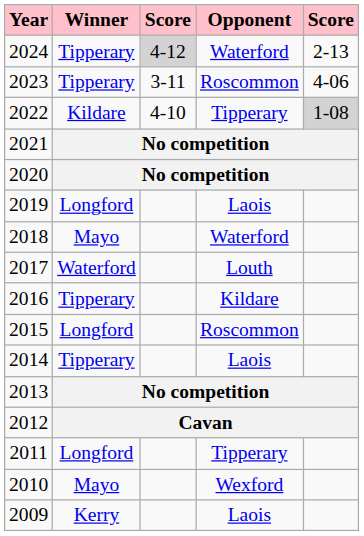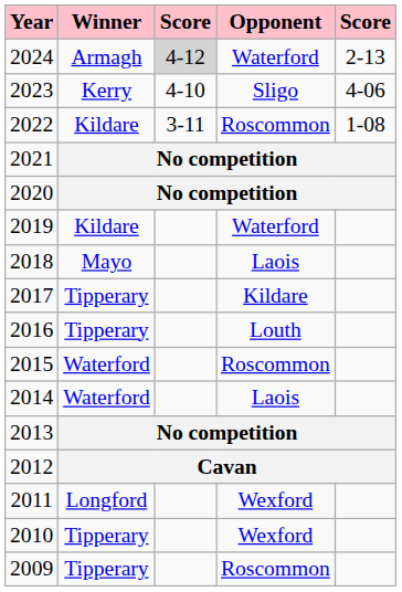 <table class="wikitable" style="text-align:center;">
 <tr>
 <th style="background:pink;"><strong>Year</strong></th>
 <th style="background:pink;"><strong>Winner</strong></th>
 <th style="background:pink;"><strong>Score</strong></th>
 <th style="background:pink;"><strong>Opponent</strong></th>
 <th style="background:pink;"><strong>Score</strong></th>
 </tr>
 <tr>
 <td>2024</td>
-<td><a href='#'>Tipperary</a></td>
+<td><a href='#'>Armagh</a></td>
 <td style="background: lightgrey;">4-12</td>
 <td><a href='#'>Waterford</a></td>
 <td>2-13</td>
 </tr>
 <tr>
 <td>2023</td>
-<td><a href='#'>Tipperary</a></td>
-<td>3-11</td>
-<td><a href='#'>Roscommon</a></td>
+<td><a href='#'>Kerry</a></td>
+<td>4-10</td>
+<td><a href='#'>Sligo</a></td>
 <td>4-06</td>
 </tr>
 <tr>
 <td>2022</td>
 <td><a href='#'>Kildare</a></td>
-<td>4-10</td>
-<td><a href='#'>Tipperary</a></td>
-<td style="background: lightgrey;">1-08</td>
+<td>3-11</td>
+<td><a href='#'>Roscommon</a></td>
+<td>1-08</td>
 </tr>
 <tr>
 <td>2021</td>
 <th colspan=4 align=center>No competition</th>
 </tr>
 <tr>
 <td>2020</td>
 <th colspan=4 align=center>No competition</th>
 </tr>
 <tr>
 <td>2019</td>
-<td><a href='#'>Longford</a></td>
+<td><a href='#'>Kildare</a></td>
 <td></td>
-<td><a href='#'>Laois</a></td>
+<td><a href='#'>Waterford</a></td>
 <td></td>
 </tr>
 <tr>
 <td>2018</td>
 <td><a href='#'>Mayo</a></td>
 <td></td>
-<td><a href='#'>Waterford</a></td>
+<td><a href='#'>Laois</a></td>
 <td></td>
 </tr>
 <tr>
 <td>2017</td>
-<td><a href='#'>Waterford</a></td>
+<td><a href='#'>Tipperary</a></td>
 <td></td>
-<td><a href='#'>Louth</a></td>
+<td><a href='#'>Kildare</a></td>
 <td></td>
 </tr>
 <tr>
 <td>2016</td>
 <td><a href='#'>Tipperary</a></td>
 <td></td>
-<td><a href='#'>Kildare</a></td>
+<td><a href='#'>Louth</a></td>
 <td></td>
 </tr>
 <tr>
 <td>2015</td>
-<td><a href='#'>Longford</a></td>
+<td><a href='#'>Waterford</a></td>
 <td></td>
 <td><a href='#'>Roscommon</a></td>
 </tr>
 <tr>
 <td>2014</td>
-<td><a href='#'>Tipperary</a></td>
+<td><a href='#'>Waterford</a></td>
 <td></td>
 <td><a href='#'>Laois</a></td>
 <td></td>
 </tr>
 <tr>
 <td>2013</td>
 <th colspan=4 align=center>No competition</th>
 </tr>
 <tr>
 <td>2012</td>
 <th colspan=4 align=center>Cavan</th>
 </tr>
 <tr>
 <td>2011</td>
 <td><a href='#'>Longford</a></td>
 <td></td>
-<td><a href='#'>Tipperary</a></td>
+<td><a href='#'>Wexford</a></td>
 <td></td>
 </tr>
 <tr>
 <td>2010</td>
-<td><a href='#'>Mayo</a></td>
+<td><a href='#'>Tipperary</a></td>
 <td></td>
 <td><a href='#'>Wexford</a></td>
 <td></td>
 </tr>
 <tr>
 <td>2009</td>
-<td><a href='#'>Kerry</a></td>
+<td><a href='#'>Tipperary</a></td>
 <td></td>
-<td><a href='#'>Laois</a></td>
+<td><a href='#'>Roscommon</a></td>
 <td></td>
 </tr>
 </table>
